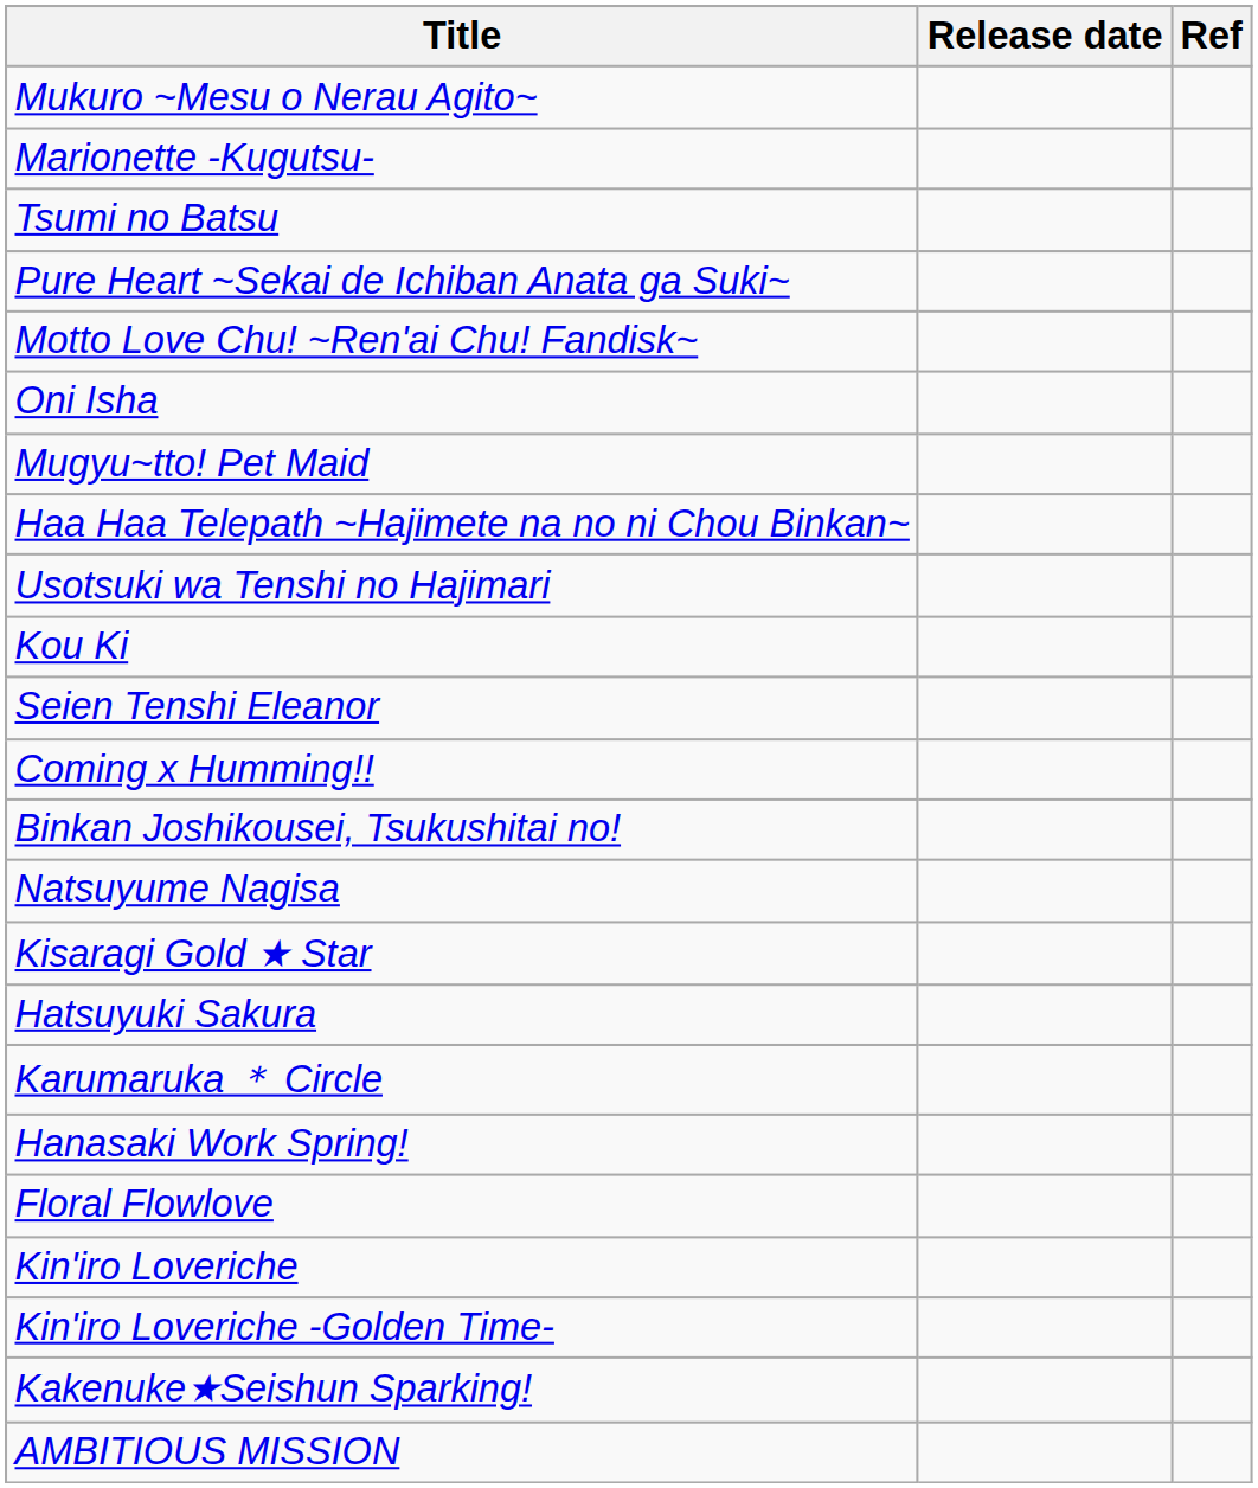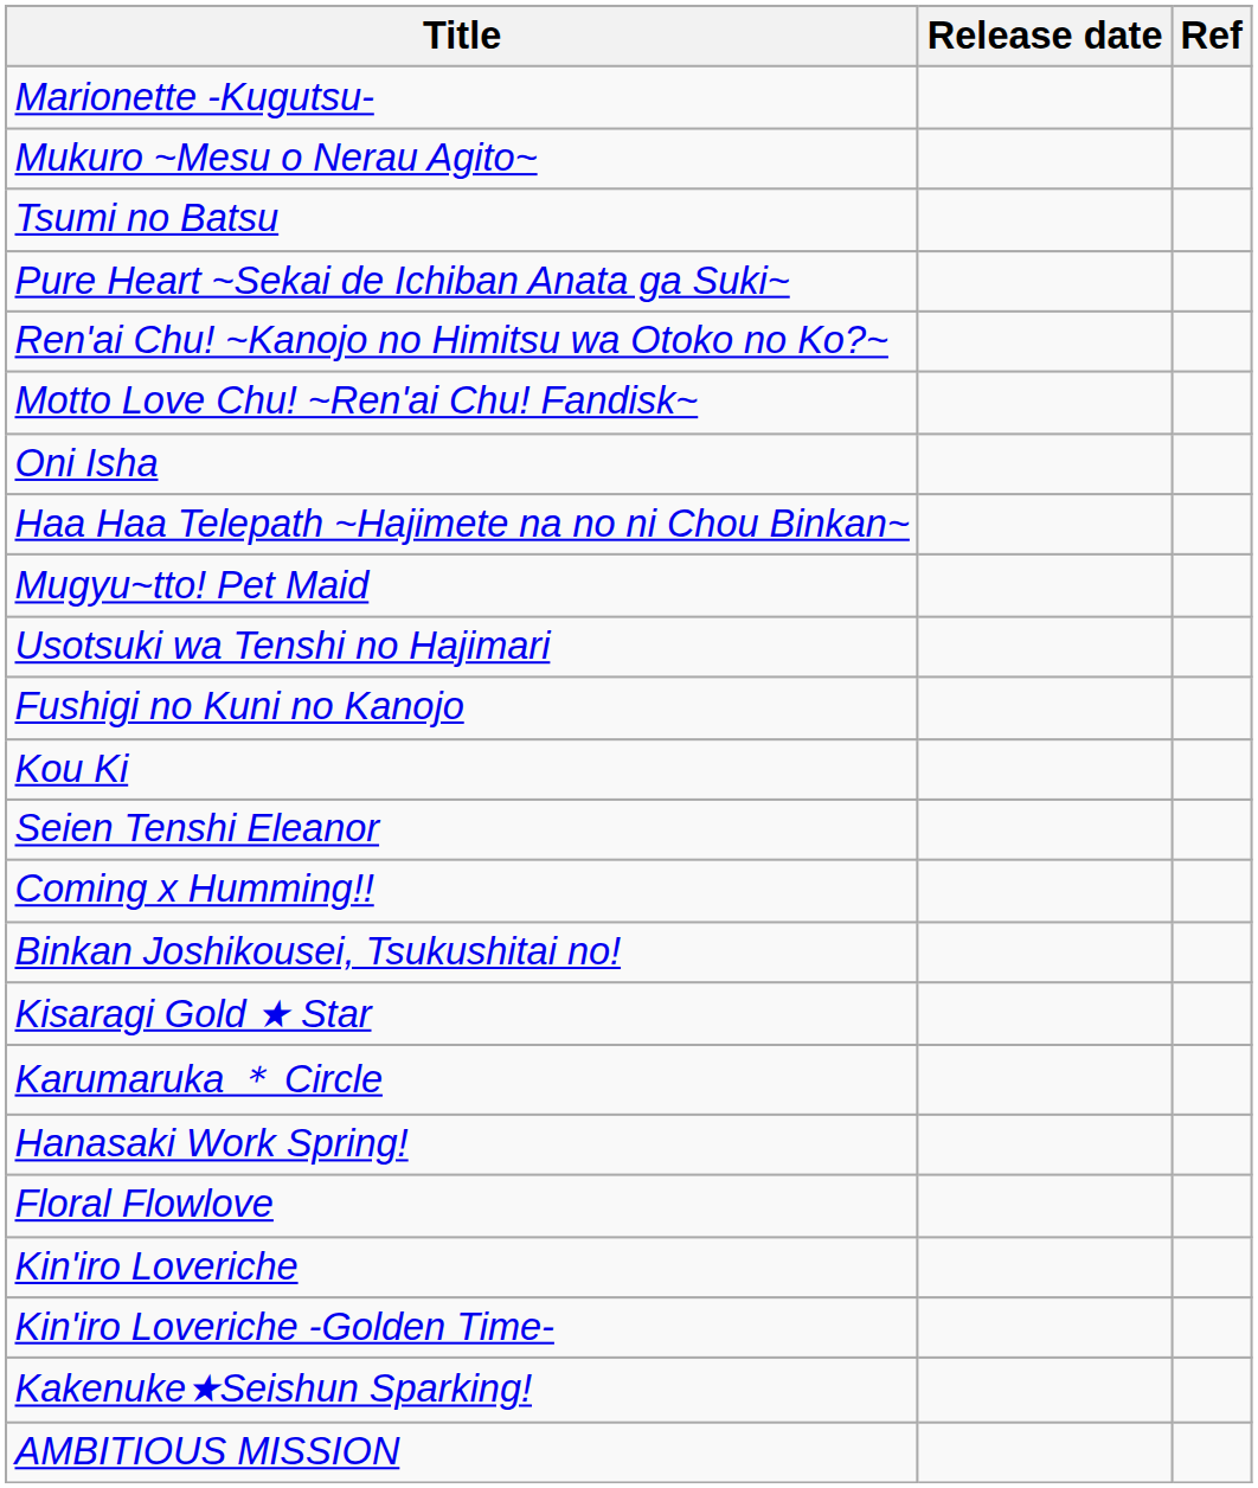 <table class="wikitable sortable">
 <tr>
 <th>Title</th>
 <th>Release date</th>
 <th>Ref</th>
 </tr>
 <tr>
-<td><em><a href='#'>Mukuro ~Mesu o Nerau Agito~</a></em></td>
+<td><em><a href='#'>Marionette -Kugutsu-</a></em></td>
 <td></td>
 <td></td>
 </tr>
 <tr>
-<td><em><a href='#'>Marionette -Kugutsu-</a></em></td>
+<td><em><a href='#'>Mukuro ~Mesu o Nerau Agito~</a></em></td>
 <td></td>
 <td></td>
 </tr>
 <tr>
 <td><em><a href='#'>Tsumi no Batsu</a></em></td>
 <td></td>
 <td></td>
 </tr>
 <tr>
 <td><em><a href='#'>Pure Heart ~Sekai de Ichiban Anata ga Suki~</a></em></td>
 <td></td>
 <td></td>
 </tr>
 <tr>
+<td><em><a href='#'>Ren'ai Chu! ~Kanojo no Himitsu wa Otoko no Ko?~</a></em></td>
+<td></td>
+<td></td>
+</tr>
+<tr>
 <td><em><a href='#'>Motto Love Chu! ~Ren'ai Chu! Fandisk~</a></em></td>
 <td></td>
 <td></td>
 </tr>
 <tr>
 <td><em><a href='#'>Oni Isha</a></em></td>
 <td></td>
 <td></td>
 </tr>
 <tr>
+<td><em><a href='#'>Haa Haa Telepath ~Hajimete na no ni Chou Binkan~</a></em></td>
+<td></td>
+<td></td>
+</tr>
+<tr>
 <td><em><a href='#'>Mugyu~tto! Pet Maid</a></em></td>
 <td></td>
 <td></td>
 </tr>
 <tr>
-<td><em><a href='#'>Haa Haa Telepath ~Hajimete na no ni Chou Binkan~</a></em></td>
+<td><em><a href='#'>Usotsuki wa Tenshi no Hajimari</a></em></td>
 <td></td>
 <td></td>
 </tr>
 <tr>
-<td><em><a href='#'>Usotsuki wa Tenshi no Hajimari</a></em></td>
+<td><em><a href='#'>Fushigi no Kuni no Kanojo</a></em></td>
 <td></td>
 <td></td>
 </tr>
 <tr>
 <td><em><a href='#'>Kou Ki</a></em></td>
 <td></td>
 <td></td>
 </tr>
 <tr>
 <td><em><a href='#'>Seien Tenshi Eleanor</a></em></td>
 <td></td>
 <td></td>
 </tr>
 <tr>
 <td><em><a href='#'>Coming x Humming!!</a></em></td>
 <td></td>
 <td></td>
 </tr>
 <tr>
 <td><em><a href='#'>Binkan Joshikousei, Tsukushitai no!</a></em></td>
 <td></td>
 <td></td>
 </tr>
 <tr>
-<td><em><a href='#'>Natsuyume Nagisa</a></em></td>
-<td></td>
-<td></td>
-</tr>
-<tr>
 <td><em><a href='#'>Kisaragi Gold ★ Star</a></em></td>
-<td></td>
-<td></td>
-</tr>
-<tr>
-<td><em><a href='#'>Hatsuyuki Sakura</a></em></td>
 <td></td>
 <td></td>
 </tr>
 <tr>
 <td><em><a href='#'>Karumaruka ＊ Circle</a></em></td>
 <td></td>
 <td></td>
 </tr>
 <tr>
 <td><em><a href='#'>Hanasaki Work Spring!</a></em></td>
 <td></td>
 <td></td>
 </tr>
 <tr>
 <td><em><a href='#'>Floral Flowlove</a></em></td>
 <td></td>
 <td></td>
 </tr>
 <tr>
 <td><em><a href='#'>Kin'iro Loveriche</a></em></td>
 <td></td>
 <td></td>
 </tr>
 <tr>
 <td><em><a href='#'>Kin'iro Loveriche -Golden Time-</a></em></td>
 <td></td>
 <td></td>
 </tr>
 <tr>
 <td><em><a href='#'>Kakenuke★Seishun Sparking!</a></em></td>
 <td></td>
 <td></td>
 </tr>
 <tr>
 <td><em><a href='#'>AMBITIOUS MISSION</a></em></td>
 <td></td>
 <td></td>
 </tr>
 </table>
